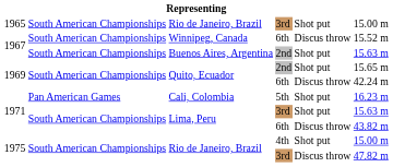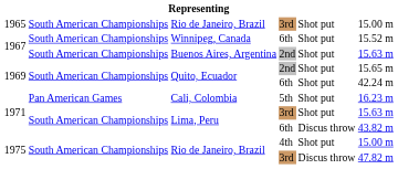 <table>
 <tr>
 <th colspan=6>Representing </th>
 </tr>
 <tr>
 <td>1965</td>
 <td><a href='#'>South American Championships</a></td>
 <td><a href='#'>Rio de Janeiro, Brazil</a></td>
 <td bgcolor=cc9966>3rd</td>
 <td>Shot put</td>
 <td>15.00 m</td>
 </tr>
 <tr>
 <td rowspan=2>1967</td>
 <td><a href='#'>South American Championships</a></td>
 <td><a href='#'>Winnipeg, Canada</a></td>
 <td>6th</td>
-<td>Discus throw</td>
+<td>Shot put</td>
 <td>15.52 m</td>
 </tr>
 <tr>
 <td><a href='#'>South American Championships</a></td>
 <td><a href='#'>Buenos Aires, Argentina</a></td>
 <td bgcolor=silver>2nd</td>
 <td>Shot put</td>
 <td><a href='#'>15.63 m</a></td>
 </tr>
 <tr>
 <td rowspan=2>1969</td>
 <td rowspan=2><a href='#'>South American Championships</a></td>
 <td rowspan=2><a href='#'>Quito, Ecuador</a></td>
 <td bgcolor=silver>2nd</td>
 <td>Shot put</td>
 <td>15.65 m</td>
 </tr>
 <tr>
 <td>6th</td>
-<td>Discus throw</td>
+<td>Shot put</td>
 <td>42.24 m</td>
 </tr>
 <tr>
 <td rowspan=3>1971</td>
 <td><a href='#'>Pan American Games</a></td>
 <td><a href='#'>Cali, Colombia</a></td>
 <td>5th</td>
 <td>Shot put</td>
 <td><a href='#'>16.23 m</a></td>
 </tr>
 <tr>
 <td rowspan=2><a href='#'>South American Championships</a></td>
 <td rowspan=2><a href='#'>Lima, Peru</a></td>
 <td bgcolor=cc9966>3rd</td>
 <td>Shot put</td>
 <td><a href='#'>15.63 m</a></td>
 </tr>
 <tr>
 <td>6th</td>
 <td>Discus throw</td>
 <td><a href='#'>43.82 m</a></td>
 </tr>
 <tr>
 <td rowspan=2>1975</td>
 <td rowspan=2><a href='#'>South American Championships</a></td>
 <td rowspan=2><a href='#'>Rio de Janeiro, Brazil</a></td>
 <td>4th</td>
 <td>Shot put</td>
 <td><a href='#'>15.00 m</a></td>
 </tr>
 <tr>
 <td bgcolor=cc9966>3rd</td>
 <td>Discus throw</td>
 <td><a href='#'>47.82 m</a></td>
 </tr>
 </table>
